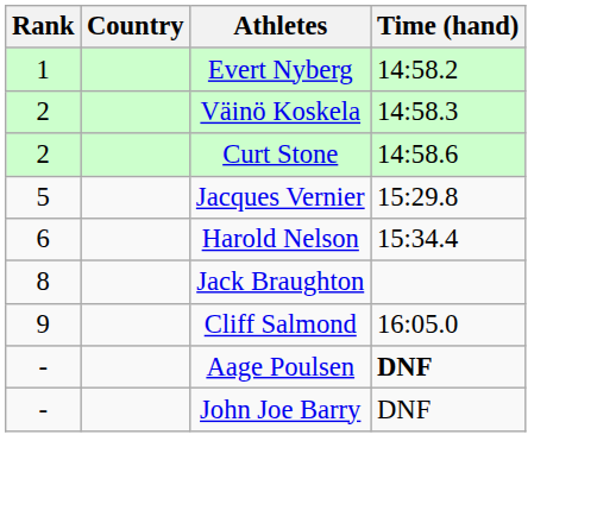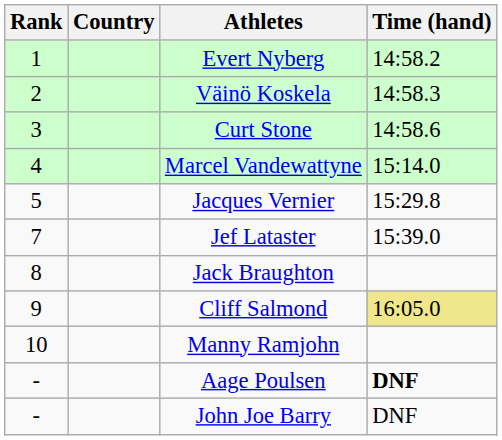 <table class="wikitable sortable" style="text-align:center">
 <tr>
 <th>Rank</th>
 <th>Country</th>
 <th>Athletes</th>
 <th>Time (hand)</th>
 </tr>
 <tr bgcolor=ccffcc>
 <td>1</td>
 <td align=left></td>
 <td><a href='#'>Evert Nyberg</a></td>
 <td align=left>14:58.2</td>
 </tr>
 <tr bgcolor=ccffcc>
 <td>2</td>
 <td align=left></td>
 <td><a href='#'>Väinö Koskela</a></td>
 <td align=left>14:58.3</td>
 </tr>
 <tr bgcolor=ccffcc>
-<td>2</td>
+<td>3</td>
 <td align=left></td>
 <td><a href='#'>Curt Stone</a></td>
 <td align=left>14:58.6</td>
+</tr>
+<tr bgcolor=ccffcc>
+<td>4</td>
+<td align=left></td>
+<td><a href='#'>Marcel Vandewattyne</a></td>
+<td align=left>15:14.0</td>
 </tr>
 <tr>
 <td>5</td>
 <td align=left></td>
 <td><a href='#'>Jacques Vernier</a></td>
 <td align=left>15:29.8</td>
 </tr>
 <tr>
-<td>6</td>
+<td>7</td>
 <td align=left></td>
-<td><a href='#'>Harold Nelson</a></td>
-<td align=left>15:34.4</td>
+<td><a href='#'>Jef Lataster</a></td>
+<td align=left>15:39.0</td>
 </tr>
 <tr>
 <td>8</td>
 <td align=left></td>
 <td><a href='#'>Jack Braughton</a></td>
 <td align=left></td>
 </tr>
 <tr>
 <td>9</td>
 <td align=left></td>
 <td><a href='#'>Cliff Salmond</a></td>
-<td align=left>16:05.0</td>
+<td align=left style="background: khaki;">16:05.0</td>
+</tr>
+<tr>
+<td>10</td>
+<td align=left></td>
+<td><a href='#'>Manny Ramjohn</a></td>
+<td align=left></td>
 </tr>
 <tr>
 <td>-</td>
 <td align=left></td>
 <td><a href='#'>Aage Poulsen</a></td>
 <td align=left><strong>DNF</strong></td>
 </tr>
 <tr>
 <td>-</td>
 <td align=left></td>
 <td><a href='#'>John Joe Barry</a></td>
 <td align=left>DNF</td>
 </tr>
 </table>
